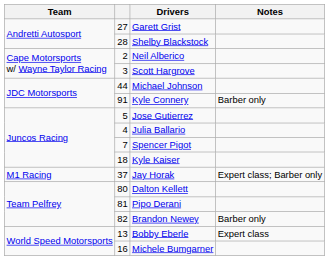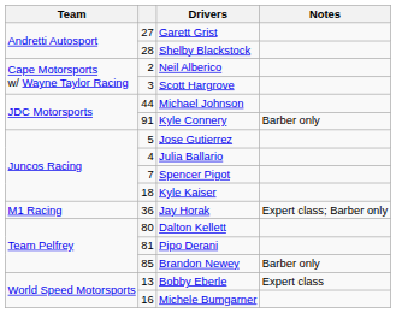 <table class="wikitable" style="font-size:85%;">
 <tr>
 <th>Team</th>
 <th></th>
 <th>Drivers</th>
 <th>Notes</th>
 </tr>
 <tr>
 <td rowspan=2> <a href='#'>Andretti Autosport</a></td>
 <td align="right">27</td>
 <td> <a href='#'>Garett Grist</a></td>
 <td></td>
 </tr>
 <tr>
 <td align="right">28</td>
 <td> <a href='#'>Shelby Blackstock</a></td>
 <td></td>
 </tr>
 <tr>
 <td rowspan=2> <a href='#'>Cape Motorsports</a><br>w/ <a href='#'>Wayne Taylor Racing</a></td>
 <td align="right">2</td>
 <td> <a href='#'>Neil Alberico</a></td>
 <td></td>
 </tr>
 <tr>
 <td align="right">3</td>
 <td> <a href='#'>Scott Hargrove</a></td>
 <td></td>
 </tr>
 <tr>
 <td rowspan=2> <a href='#'>JDC Motorsports</a></td>
 <td align="right">44</td>
 <td> <a href='#'>Michael Johnson</a></td>
 <td></td>
 </tr>
 <tr>
 <td align="right">91</td>
 <td> <a href='#'>Kyle Connery</a></td>
 <td>Barber only</td>
 </tr>
 <tr>
 <td rowspan=4> <a href='#'>Juncos Racing</a></td>
 <td align="right">5</td>
 <td> <a href='#'>Jose Gutierrez</a></td>
 <td></td>
 </tr>
 <tr>
 <td align="right">4</td>
 <td> <a href='#'>Julia Ballario</a></td>
 <td></td>
 </tr>
 <tr>
 <td align="right">7</td>
 <td> <a href='#'>Spencer Pigot</a></td>
 <td></td>
 </tr>
 <tr>
 <td align="right">18</td>
 <td> <a href='#'>Kyle Kaiser</a></td>
 <td></td>
 </tr>
 <tr>
 <td> <a href='#'>M1 Racing</a></td>
-<td align="right">37</td>
+<td align="right">36</td>
 <td> <a href='#'>Jay Horak</a></td>
 <td>Expert class; Barber only</td>
 </tr>
 <tr>
 <td rowspan=3> <a href='#'>Team Pelfrey</a></td>
 <td align="right">80</td>
 <td> <a href='#'>Dalton Kellett</a></td>
 <td></td>
 </tr>
 <tr>
 <td align="right">81</td>
 <td> <a href='#'>Pipo Derani</a></td>
 <td></td>
 </tr>
 <tr>
-<td align="right">82</td>
+<td align="right">85</td>
 <td> <a href='#'>Brandon Newey</a></td>
 <td>Barber only</td>
 </tr>
 <tr>
 <td rowspan=2> <a href='#'>World Speed Motorsports</a></td>
 <td align="right">13</td>
 <td> <a href='#'>Bobby Eberle</a></td>
 <td>Expert class</td>
 </tr>
 <tr>
 <td align="right">16</td>
 <td> <a href='#'>Michele Bumgarner</a></td>
 <td></td>
 </tr>
 </table>
